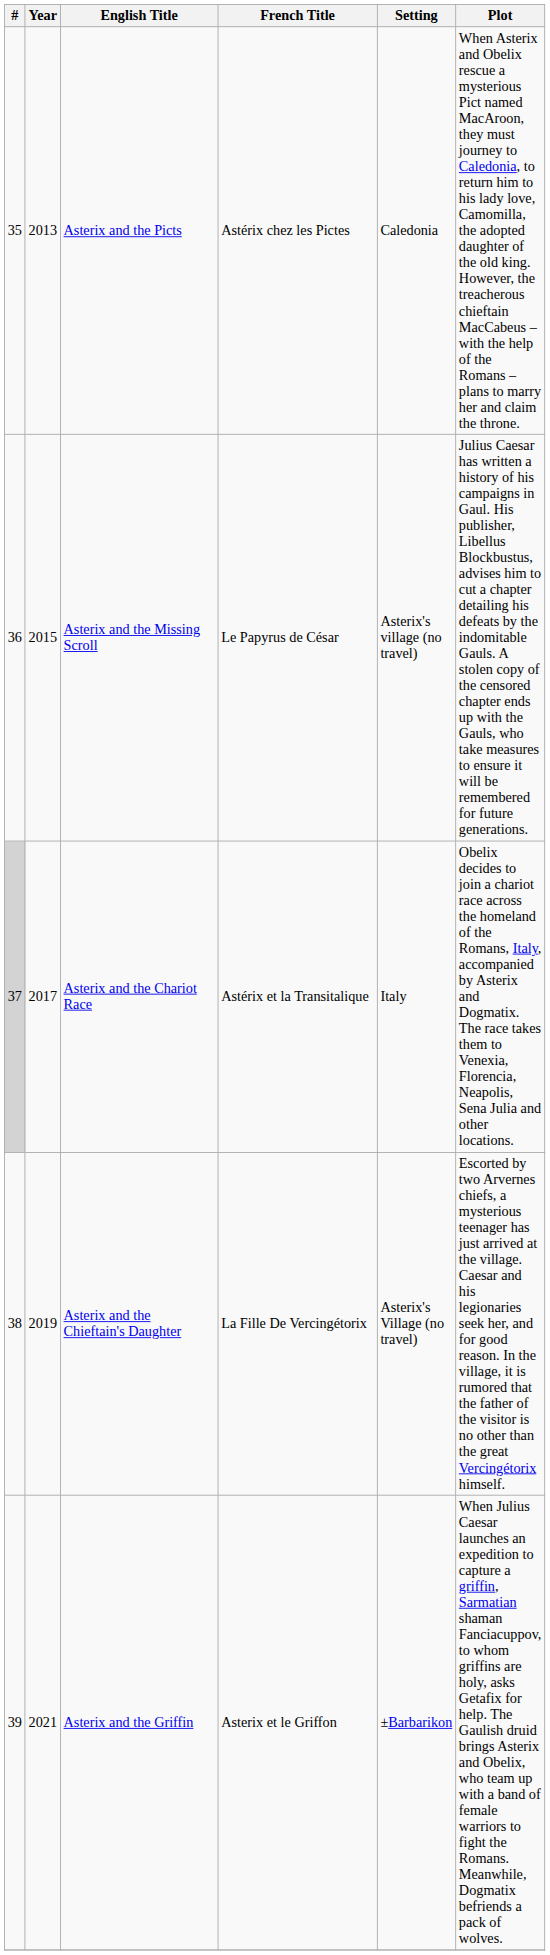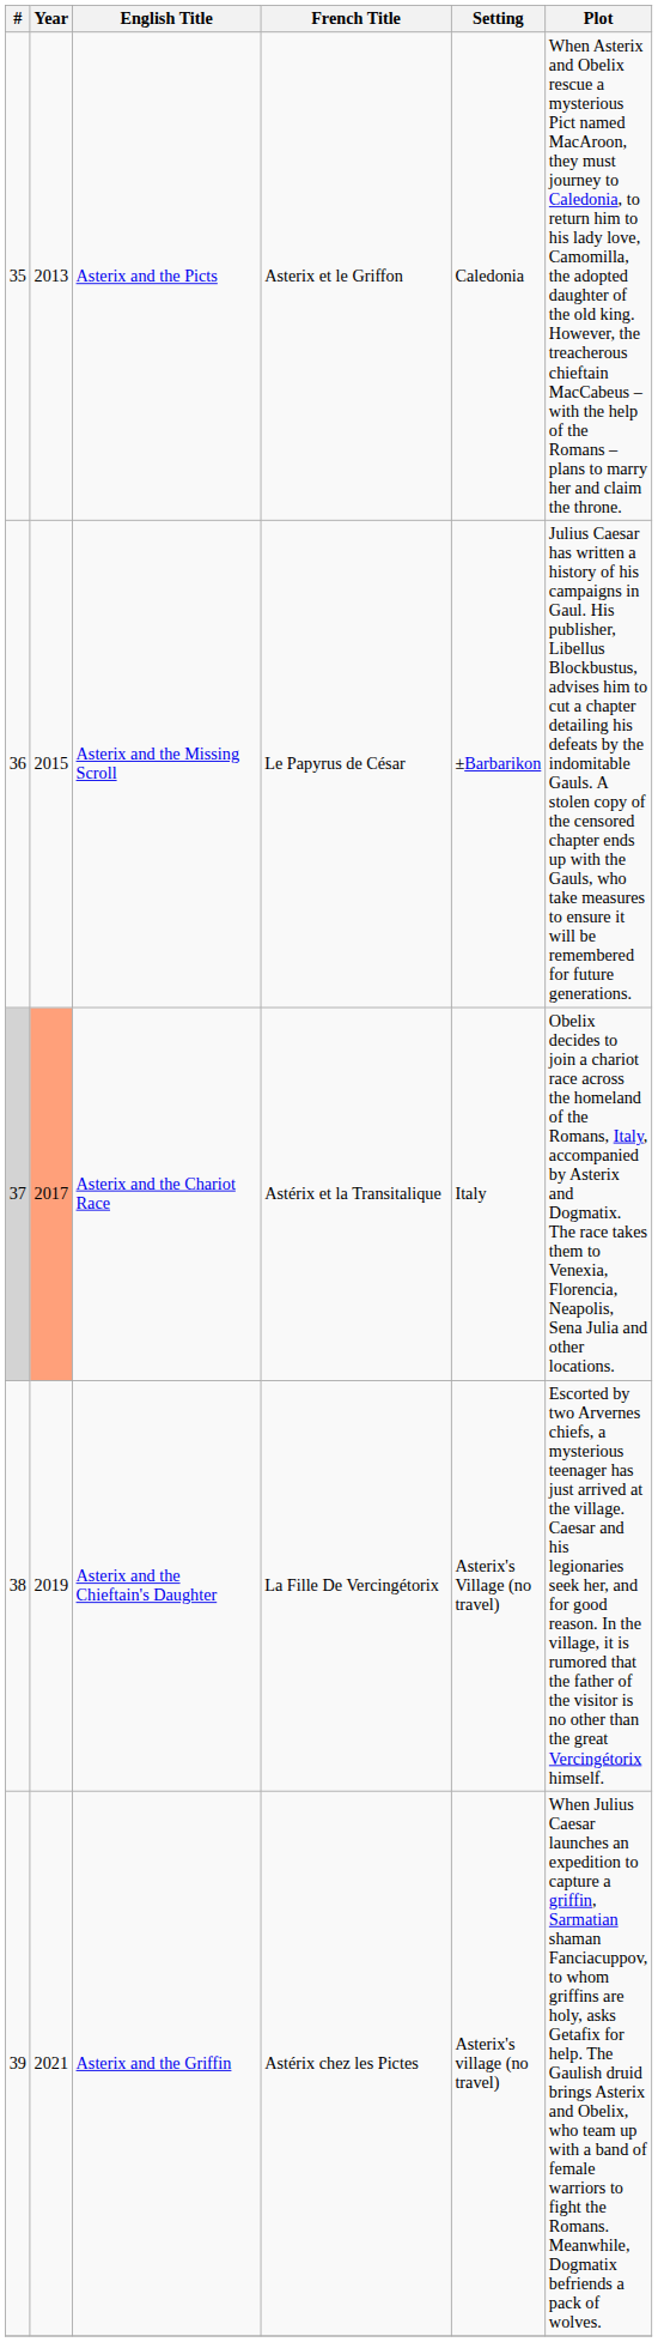 <table class="wikitable sortable">
 <tr --->
 <th>#</th>
 <th>Year</th>
 <th width="180">English Title</th>
 <th width="180">French Title</th>
 <th width="80">Setting</th>
 <th>Plot</th>
 </tr>
 <tr --->
 <td>35</td>
 <td>2013</td>
 <td><a href='#'>Asterix and the Picts</a></td>
-<td>Astérix chez les Pictes</td>
+<td>Asterix et le Griffon</td>
 <td>Caledonia</td>
 <td>When Asterix and Obelix rescue a mysterious Pict named MacAroon, they must journey to <a href='#'>Caledonia</a>, to return him to his lady love, Camomilla, the adopted daughter of the old king. However, the treacherous chieftain MacCabeus – with the help of the Romans – plans to marry her and claim the throne.</td>
 </tr>
 <tr --->
 <td>36</td>
 <td>2015</td>
 <td><a href='#'>Asterix and the Missing Scroll</a></td>
 <td>Le Papyrus de César</td>
-<td>Asterix's village (no travel)</td>
+<td>±<a href='#'>Barbarikon</a></td>
 <td>Julius Caesar has written a history of his campaigns in Gaul. His publisher, Libellus Blockbustus, advises him to cut a chapter detailing his defeats by the indomitable Gauls. A stolen copy of the censored chapter ends up with the Gauls, who take measures to ensure it will be remembered for future generations.</td>
 </tr>
 <tr --->
 <td style="background: lightgrey;">37</td>
-<td>2017</td>
+<td style="background: lightsalmon;">2017</td>
 <td><a href='#'>Asterix and the Chariot Race</a></td>
 <td>Astérix et la Transitalique</td>
 <td>Italy</td>
 <td>Obelix decides to join a chariot race across the homeland of the Romans, <a href='#'>Italy</a>, accompanied by Asterix and Dogmatix. The race takes them to Venexia, Florencia, Neapolis, Sena Julia and other locations.</td>
 </tr>
 <tr --->
 <td>38</td>
 <td>2019</td>
 <td><a href='#'>Asterix and the Chieftain's Daughter</a></td>
 <td>La Fille De Vercingétorix</td>
 <td>Asterix's Village (no travel)</td>
 <td>Escorted by two Arvernes chiefs, a mysterious teenager has just arrived at the village. Caesar and his legionaries seek her, and for good reason. In the village, it is rumored that the father of the visitor is no other than the great <a href='#'>Vercingétorix</a> himself.</td>
 </tr>
 <tr --->
 <td>39</td>
 <td>2021</td>
 <td><a href='#'>Asterix and the Griffin</a></td>
-<td>Asterix et le Griffon</td>
-<td>±<a href='#'>Barbarikon</a></td>
+<td>Astérix chez les Pictes</td>
+<td>Asterix's village (no travel)</td>
 <td>When Julius Caesar launches an expedition to capture a <a href='#'>griffin</a>, <a href='#'>Sarmatian</a> shaman Fanciacuppov, to whom griffins are holy, asks Getafix for help. The Gaulish druid brings Asterix and Obelix, who team up with a band of female warriors to fight the Romans. Meanwhile, Dogmatix befriends a pack of wolves.</td>
 </tr>
 <tr --->
 </tr>
 </table>
